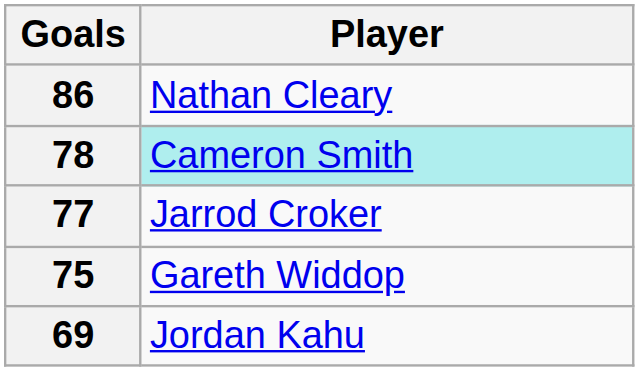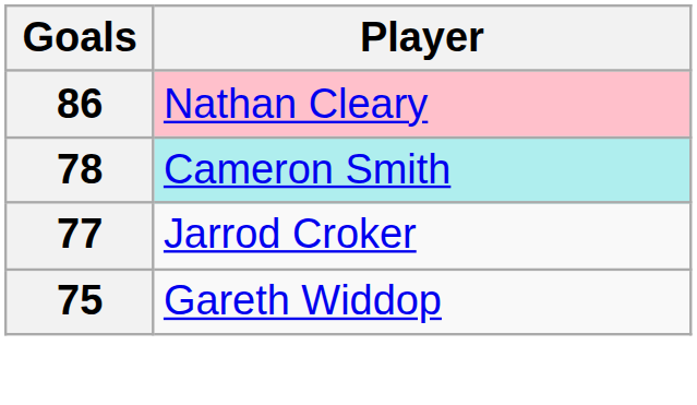 <table class="wikitable" style="text-align:left;">
 <tr>
 <th width=50>Goals</th>
 <th width=200>Player</th>
 </tr>
 <tr>
 <th>86</th>
-<td> <a href='#'>Nathan Cleary</a></td>
+<td style="background: pink;"> <a href='#'>Nathan Cleary</a></td>
 </tr>
 <tr>
 <th>78</th>
 <td style="background: paleturquoise;"> <a href='#'>Cameron Smith</a></td>
 </tr>
 <tr>
 <th>77</th>
 <td> <a href='#'>Jarrod Croker</a></td>
 </tr>
 <tr>
 <th>75</th>
 <td> <a href='#'>Gareth Widdop</a></td>
 </tr>
-<tr>
-<th>69</th>
-<td> <a href='#'>Jordan Kahu</a></td>
-</tr>
 </table>
